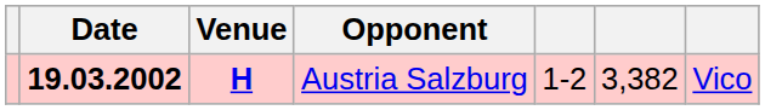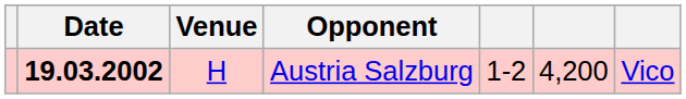 <table class="wikitable" Style="text-align: center">
 <tr>
 <th></th>
 <th>Date</th>
 <th>Venue</th>
 <th>Opponent</th>
 <th></th>
 <th></th>
 <th></th>
 </tr>
 <tr style="background:#fcc">
 <td></td>
 <td><strong>19.03.2002</strong></td>
-<td><strong><a href='#'>H</a></strong></td>
+<td><a href='#'>H</a></td>
 <td align="left"><a href='#'>Austria Salzburg</a></td>
 <td>1-2</td>
-<td align="right">3,382</td>
+<td align="right">4,200</td>
 <td align="left"><a href='#'>Vico</a> </td>
 </tr>
 </table>
